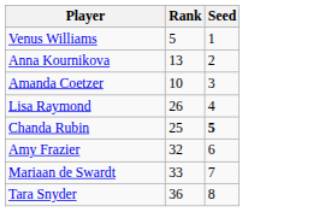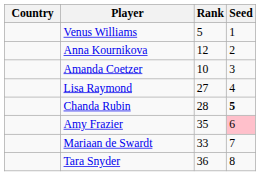 <table class="sortable wikitable">
 <tr>
+<th width="70">Country</th>
 <th width="175">Player</th>
 <th>Rank</th>
 <th>Seed</th>
 </tr>
 <tr>
+<td></td>
 <td><a href='#'>Venus Williams</a></td>
 <td>5</td>
 <td>1</td>
 </tr>
 <tr>
+<td></td>
 <td><a href='#'>Anna Kournikova</a></td>
-<td>13</td>
+<td>12</td>
 <td>2</td>
 </tr>
 <tr>
+<td></td>
 <td><a href='#'>Amanda Coetzer</a></td>
 <td>10</td>
 <td>3</td>
 </tr>
 <tr>
+<td></td>
 <td><a href='#'>Lisa Raymond</a></td>
-<td>26</td>
+<td>27</td>
 <td>4</td>
 </tr>
 <tr>
+<td></td>
 <td><a href='#'>Chanda Rubin</a></td>
-<td>25</td>
+<td>28</td>
 <td><strong>5</strong></td>
 </tr>
 <tr>
+<td></td>
 <td><a href='#'>Amy Frazier</a></td>
-<td>32</td>
-<td>6</td>
+<td>35</td>
+<td style="background: pink;">6</td>
 </tr>
 <tr>
+<td></td>
 <td><a href='#'>Mariaan de Swardt</a></td>
 <td>33</td>
 <td>7</td>
 </tr>
 <tr>
+<td></td>
 <td><a href='#'>Tara Snyder</a></td>
 <td>36</td>
 <td>8</td>
 </tr>
 </table>
